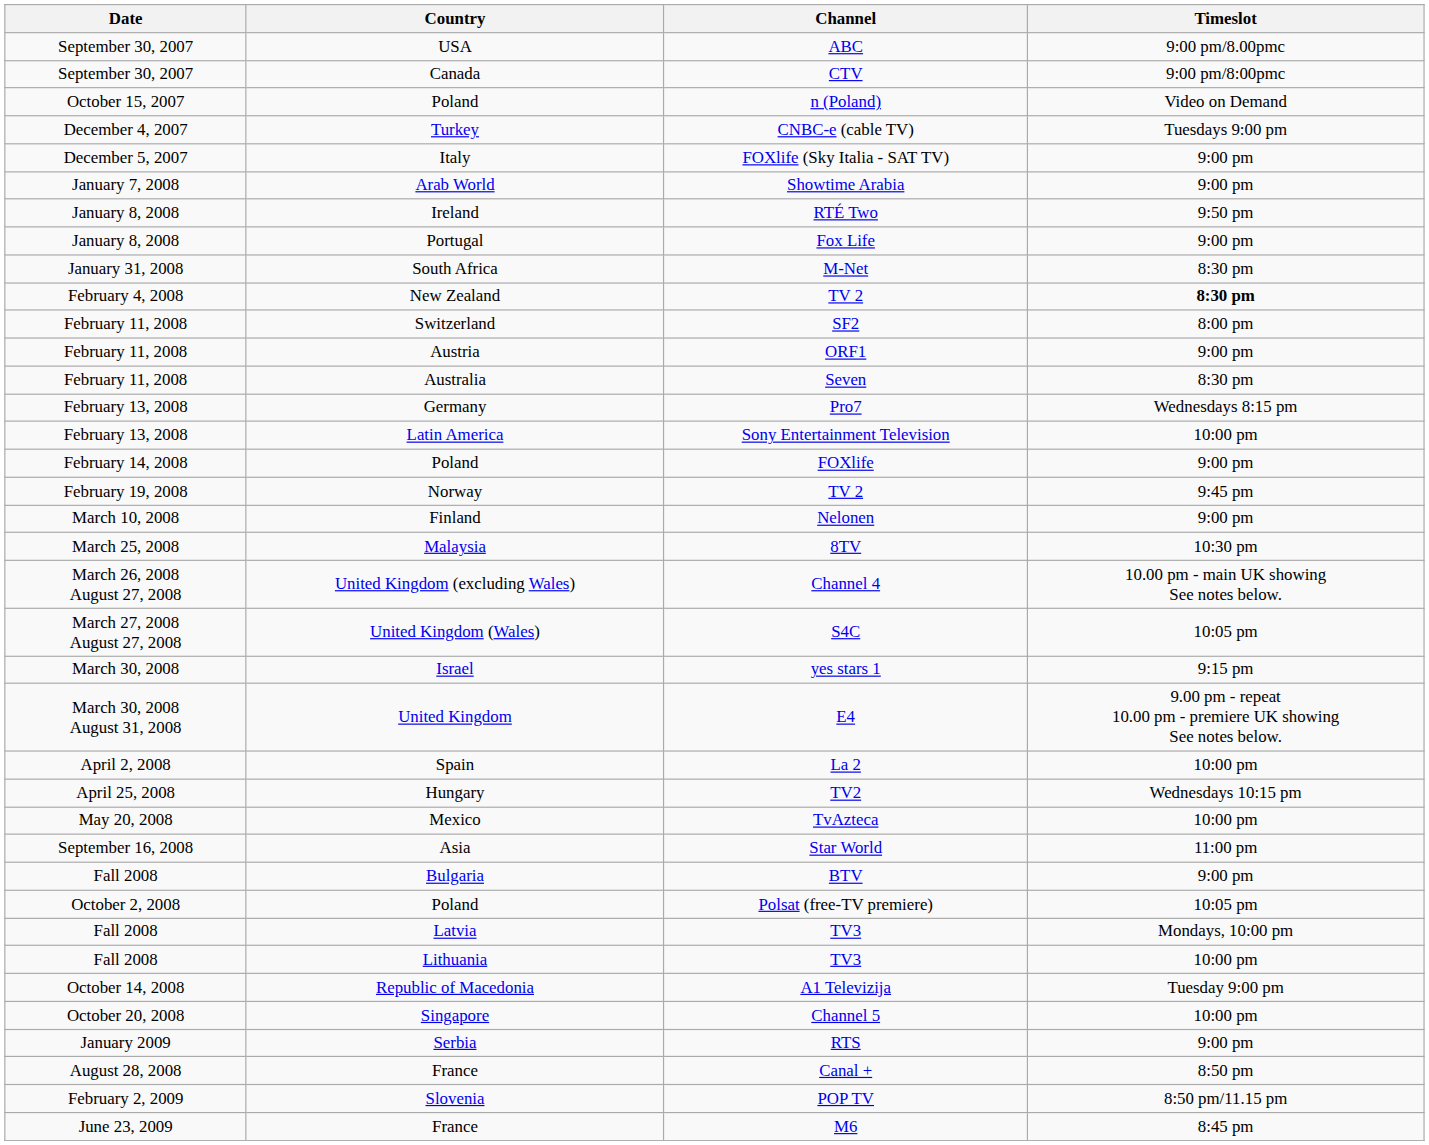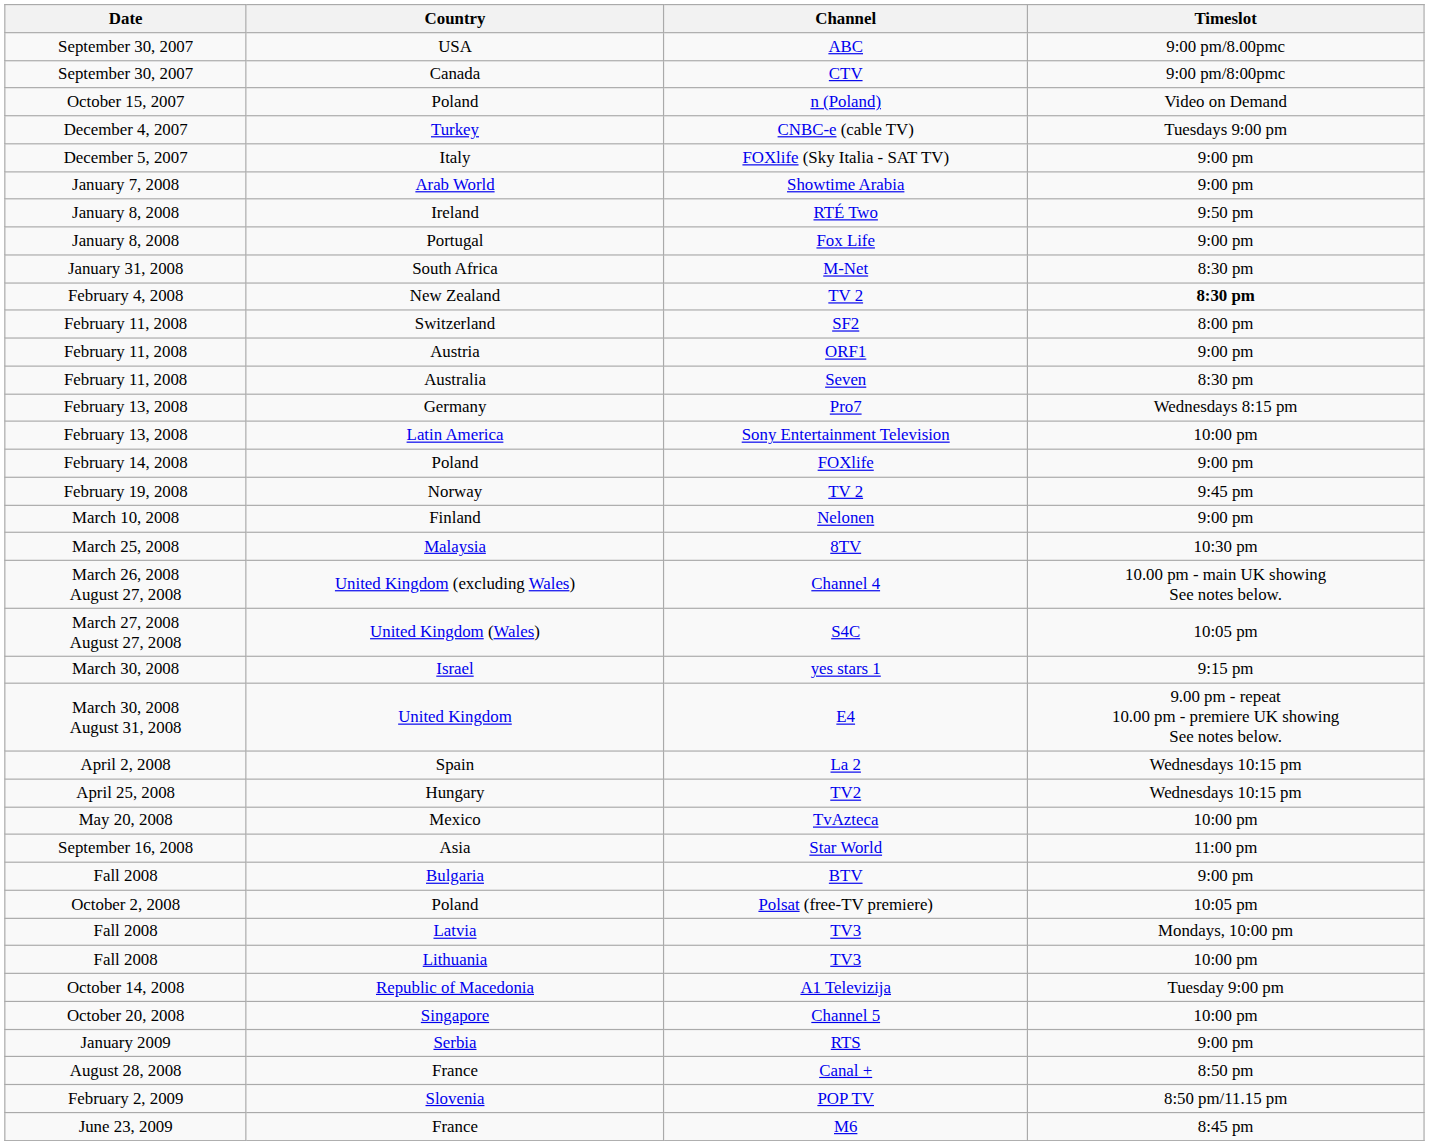 <table class="wikitable" style="font-size:90%; text-align:center; width: 96%; margin-left: auto; margin-right: auto;">
 <tr>
 <th>Date</th>
 <th>Country</th>
 <th>Channel</th>
 <th>Timeslot</th>
 </tr>
 <tr>
 <td>September 30, 2007</td>
 <td>USA</td>
 <td><a href='#'>ABC</a></td>
 <td>9:00 pm/8.00pmc</td>
 </tr>
 <tr>
 <td>September 30, 2007</td>
 <td>Canada</td>
 <td><a href='#'>CTV</a></td>
 <td>9:00 pm/8:00pmc</td>
 </tr>
 <tr>
 <td>October 15, 2007</td>
 <td>Poland</td>
 <td><a href='#'>n (Poland)</a></td>
 <td>Video on Demand</td>
 </tr>
 <tr>
 <td>December 4, 2007</td>
 <td><a href='#'>Turkey</a></td>
 <td><a href='#'>CNBC-e</a> (cable TV)</td>
 <td>Tuesdays 9:00 pm</td>
 </tr>
 <tr>
 <td>December 5, 2007</td>
 <td>Italy</td>
 <td><a href='#'>FOXlife</a> (Sky Italia - SAT TV)</td>
 <td>9:00 pm</td>
 </tr>
 <tr>
 <td>January 7, 2008</td>
 <td><a href='#'>Arab World</a></td>
 <td><a href='#'>Showtime Arabia</a></td>
 <td>9:00 pm</td>
 </tr>
 <tr>
 <td>January 8, 2008</td>
 <td>Ireland</td>
 <td><a href='#'>RTÉ Two</a></td>
 <td>9:50 pm</td>
 </tr>
 <tr>
 <td>January 8, 2008</td>
 <td>Portugal</td>
 <td><a href='#'>Fox Life</a></td>
 <td>9:00 pm</td>
 </tr>
 <tr>
 <td>January 31, 2008</td>
 <td>South Africa</td>
 <td><a href='#'>M-Net</a></td>
 <td>8:30 pm</td>
 </tr>
 <tr>
 <td>February 4, 2008</td>
 <td>New Zealand</td>
 <td><a href='#'>TV 2</a></td>
 <td><strong>8:30 pm</strong></td>
 </tr>
 <tr>
 <td>February 11, 2008</td>
 <td>Switzerland</td>
 <td><a href='#'>SF2</a></td>
 <td>8:00 pm</td>
 </tr>
 <tr>
 <td>February 11, 2008</td>
 <td>Austria</td>
 <td><a href='#'>ORF1</a></td>
 <td>9:00 pm</td>
 </tr>
 <tr>
 <td>February 11, 2008</td>
 <td>Australia</td>
 <td><a href='#'>Seven</a></td>
 <td>8:30 pm</td>
 </tr>
 <tr>
 <td>February 13, 2008</td>
 <td>Germany</td>
 <td><a href='#'>Pro7</a></td>
 <td>Wednesdays 8:15 pm</td>
 </tr>
 <tr>
 <td>February 13, 2008</td>
 <td><a href='#'>Latin America</a></td>
 <td><a href='#'>Sony Entertainment Television</a></td>
 <td>10:00 pm</td>
 </tr>
 <tr>
 <td>February 14, 2008</td>
 <td>Poland</td>
 <td><a href='#'>FOXlife</a></td>
 <td>9:00 pm</td>
 </tr>
 <tr>
 <td>February 19, 2008</td>
 <td>Norway</td>
 <td><a href='#'>TV 2</a></td>
 <td>9:45 pm</td>
 </tr>
 <tr>
 <td>March 10, 2008</td>
 <td>Finland</td>
 <td><a href='#'>Nelonen</a></td>
 <td>9:00 pm</td>
 </tr>
 <tr>
 <td>March 25, 2008</td>
 <td><a href='#'>Malaysia</a></td>
 <td><a href='#'>8TV</a></td>
 <td>10:30 pm</td>
 </tr>
 <tr>
 <td>March 26, 2008<br>August 27, 2008</td>
 <td><a href='#'>United Kingdom</a> (excluding <a href='#'>Wales</a>)</td>
 <td><a href='#'>Channel 4</a></td>
 <td>10.00 pm - main UK showing<br>See notes below.</td>
 </tr>
 <tr>
 <td>March 27, 2008<br>August 27, 2008</td>
 <td><a href='#'>United Kingdom</a> (<a href='#'>Wales</a>)</td>
 <td><a href='#'>S4C</a></td>
 <td>10:05 pm</td>
 </tr>
 <tr>
 <td>March 30, 2008</td>
 <td><a href='#'>Israel</a></td>
 <td><a href='#'>yes stars 1</a></td>
 <td>9:15 pm</td>
 </tr>
 <tr>
 <td>March 30, 2008<br>August 31, 2008</td>
 <td><a href='#'>United Kingdom</a></td>
 <td><a href='#'>E4</a></td>
 <td>9.00 pm - repeat<br>10.00 pm - premiere UK showing<br>See notes below.</td>
 </tr>
 <tr>
 <td>April 2, 2008</td>
 <td>Spain</td>
 <td><a href='#'>La 2</a></td>
-<td>10:00 pm</td>
+<td>Wednesdays 10:15 pm</td>
 </tr>
 <tr>
 <td>April 25, 2008</td>
 <td>Hungary</td>
 <td><a href='#'>TV2</a></td>
 <td>Wednesdays 10:15 pm</td>
 </tr>
 <tr>
 <td>May 20, 2008</td>
 <td>Mexico</td>
 <td><a href='#'>TvAzteca</a></td>
 <td>10:00 pm</td>
 </tr>
 <tr>
 <td>September 16, 2008</td>
 <td>Asia</td>
 <td><a href='#'>Star World</a></td>
 <td>11:00 pm</td>
 </tr>
 <tr>
 <td>Fall 2008</td>
 <td><a href='#'>Bulgaria</a></td>
 <td><a href='#'>BTV</a></td>
 <td>9:00 pm</td>
 </tr>
 <tr>
 <td>October 2, 2008</td>
 <td>Poland</td>
 <td><a href='#'>Polsat</a> (free-TV premiere)</td>
 <td>10:05 pm</td>
 </tr>
 <tr>
 <td>Fall 2008</td>
 <td><a href='#'>Latvia</a></td>
 <td><a href='#'>TV3</a></td>
 <td>Mondays, 10:00 pm</td>
 </tr>
 <tr>
 <td>Fall 2008</td>
 <td><a href='#'>Lithuania</a></td>
 <td><a href='#'>TV3</a></td>
 <td>10:00 pm</td>
 </tr>
 <tr>
 <td>October 14, 2008</td>
 <td><a href='#'>Republic of Macedonia</a></td>
 <td><a href='#'>A1 Televizija</a></td>
 <td>Tuesday 9:00 pm</td>
 </tr>
 <tr>
 <td>October 20, 2008</td>
 <td><a href='#'>Singapore</a></td>
 <td><a href='#'>Channel 5</a></td>
 <td>10:00 pm</td>
 </tr>
 <tr>
 <td>January 2009</td>
 <td><a href='#'>Serbia</a></td>
 <td><a href='#'>RTS</a></td>
 <td>9:00 pm</td>
 </tr>
 <tr>
 <td>August 28, 2008</td>
 <td>France</td>
 <td><a href='#'>Canal +</a></td>
 <td>8:50 pm</td>
 </tr>
 <tr>
 <td>February 2, 2009</td>
 <td><a href='#'>Slovenia</a></td>
 <td><a href='#'>POP TV</a></td>
 <td>8:50 pm/11.15 pm</td>
 </tr>
 <tr>
 <td>June 23, 2009</td>
 <td>France</td>
 <td><a href='#'>M6</a></td>
 <td>8:45 pm</td>
 </tr>
 </table>
